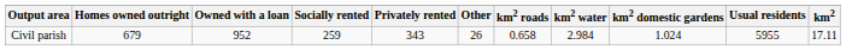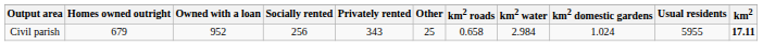 <table class="wikitable">
 <tr>
 </tr>
 <tr>
 <th>Output area</th>
 <th>Homes owned outright</th>
 <th>Owned with a loan</th>
 <th>Socially rented</th>
 <th>Privately rented</th>
 <th>Other</th>
 <th>km<sup>2</sup> roads</th>
 <th>km<sup>2</sup> water</th>
 <th>km<sup>2</sup> domestic gardens</th>
 <th>Usual residents</th>
 <th>km<sup>2</sup></th>
 </tr>
 <tr align=center>
 <td>Civil parish</td>
 <td>679</td>
 <td>952</td>
-<td>259</td>
+<td>256</td>
 <td>343</td>
-<td>26</td>
+<td>25</td>
 <td>0.658</td>
 <td>2.984</td>
 <td>1.024</td>
 <td>5955</td>
-<td>17.11</td>
+<td><strong>17.11</strong></td>
 </tr>
 </table>
